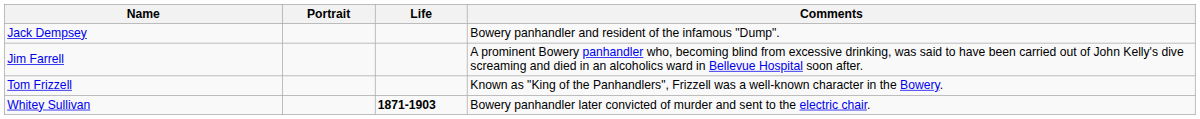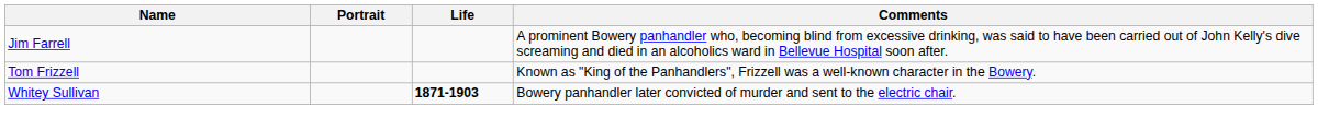 <table class=wikitable>
 <tr>
 <th width="21%">Name</th>
 <th width="7%">Portrait</th>
 <th width="7%">Life</th>
 <th width="55%">Comments</th>
-</tr>
-<tr>
-<td><a href='#'>Jack Dempsey</a></td>
-<td></td>
-<td></td>
-<td>Bowery panhandler and resident of the infamous "Dump".</td>
 </tr>
 <tr>
 <td><a href='#'>Jim Farrell</a></td>
 <td></td>
 <td></td>
 <td>A prominent Bowery <a href='#'>panhandler</a> who, becoming blind from excessive drinking, was said to have been carried out of John Kelly's dive screaming and died in an alcoholics ward in <a href='#'>Bellevue Hospital</a> soon after.</td>
 </tr>
 <tr>
 <td><a href='#'>Tom Frizzell</a></td>
 <td></td>
 <td></td>
 <td>Known as "King of the Panhandlers", Frizzell was a well-known character in the <a href='#'>Bowery</a>.</td>
 </tr>
 <tr>
 <td><a href='#'>Whitey Sullivan</a></td>
 <td></td>
 <td><strong>1871-1903</strong></td>
 <td>Bowery panhandler later convicted of murder and sent to the <a href='#'>electric chair</a>.</td>
 </tr>
 </table>
